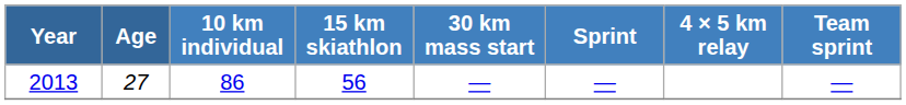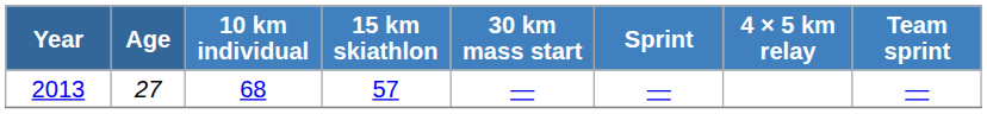 <table class="wikitable" style="font-size:95%; text-align:center; border:grey solid 1px; border-collapse:collapse; background:#ffffff;">
 <tr>
 <th style="background-color:#369; color:white; width:60px;"> Year </th>
 <th style="background-color:#369; color:white; width:40px;"> Age </th>
 <th style="background-color:#4180be; color:white; width:75px;"> 10 km <br> individual </th>
 <th style="background-color:#4180be; color:white; width:75px;"> 15 km <br> skiathlon </th>
 <th style="background-color:#4180be; color:white; width:75px;"> 30 km <br> mass start </th>
 <th style="background-color:#4180be; color:white; width:75px;"> Sprint </th>
 <th style="background-color:#4180be; color:white; width:75px;"> 4 × 5 km <br> relay </th>
 <th style="background-color:#4180be; color:white; width:75px;"> Team <br> sprint </th>
 </tr>
 <tr>
 <td><a href='#'>2013</a></td>
 <td><em>27</em></td>
-<td><a href='#'>86</a></td>
-<td><a href='#'>56</a></td>
+<td><a href='#'>68</a></td>
+<td><a href='#'>57</a></td>
 <td><a href='#'>—</a></td>
 <td><a href='#'>—</a></td>
 <td><a href='#'></a></td>
 <td><a href='#'>—</a></td>
 </tr>
 <tr>
 </tr>
 </table>
